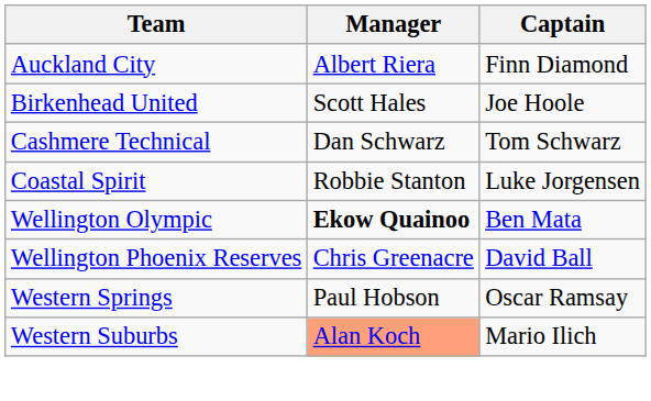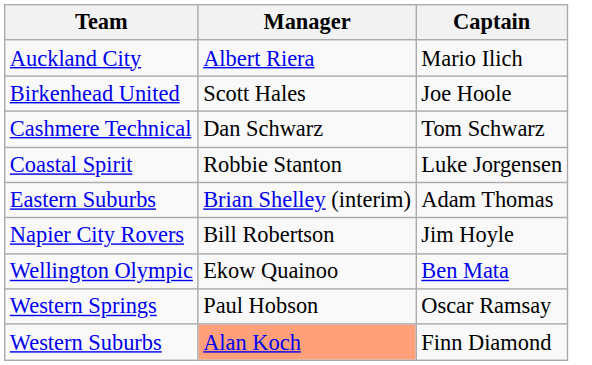 <table class="wikitable sortable" style="text-align: left;">
 <tr>
 <th>Team</th>
 <th>Manager</th>
 <th>Captain</th>
 </tr>
 <tr>
 <td><a href='#'>Auckland City</a></td>
 <td> <a href='#'>Albert Riera</a></td>
-<td> Finn Diamond</td>
+<td> Mario Ilich</td>
 </tr>
 <tr>
 <td><a href='#'>Birkenhead United</a></td>
 <td> Scott Hales</td>
 <td> Joe Hoole</td>
 </tr>
 <tr>
 <td><a href='#'>Cashmere Technical</a></td>
 <td> Dan Schwarz</td>
 <td> Tom Schwarz</td>
 </tr>
 <tr>
 <td><a href='#'>Coastal Spirit</a></td>
 <td> Robbie Stanton</td>
 <td> Luke Jorgensen</td>
 </tr>
 <tr>
-<td><a href='#'>Wellington Olympic</a></td>
-<td><strong> Ekow Quainoo</strong></td>
-<td> <a href='#'>Ben Mata</a></td>
+<td><a href='#'>Eastern Suburbs</a></td>
+<td> <a href='#'>Brian Shelley</a> (interim)</td>
+<td> Adam Thomas</td>
 </tr>
 <tr>
-<td><a href='#'>Wellington Phoenix Reserves</a></td>
-<td> <a href='#'>Chris Greenacre</a></td>
-<td> <a href='#'>David Ball</a></td>
+<td><a href='#'>Napier City Rovers</a></td>
+<td> Bill Robertson</td>
+<td> Jim Hoyle</td>
+</tr>
+<tr>
+<td><a href='#'>Wellington Olympic</a></td>
+<td> Ekow Quainoo</td>
+<td> <a href='#'>Ben Mata</a></td>
 </tr>
 <tr>
 <td><a href='#'>Western Springs</a></td>
 <td> Paul Hobson</td>
 <td> Oscar Ramsay</td>
 </tr>
 <tr>
 <td><a href='#'>Western Suburbs</a></td>
 <td style="background: lightsalmon;"> <a href='#'>Alan Koch</a></td>
-<td> Mario Ilich</td>
+<td> Finn Diamond</td>
 </tr>
 </table>
